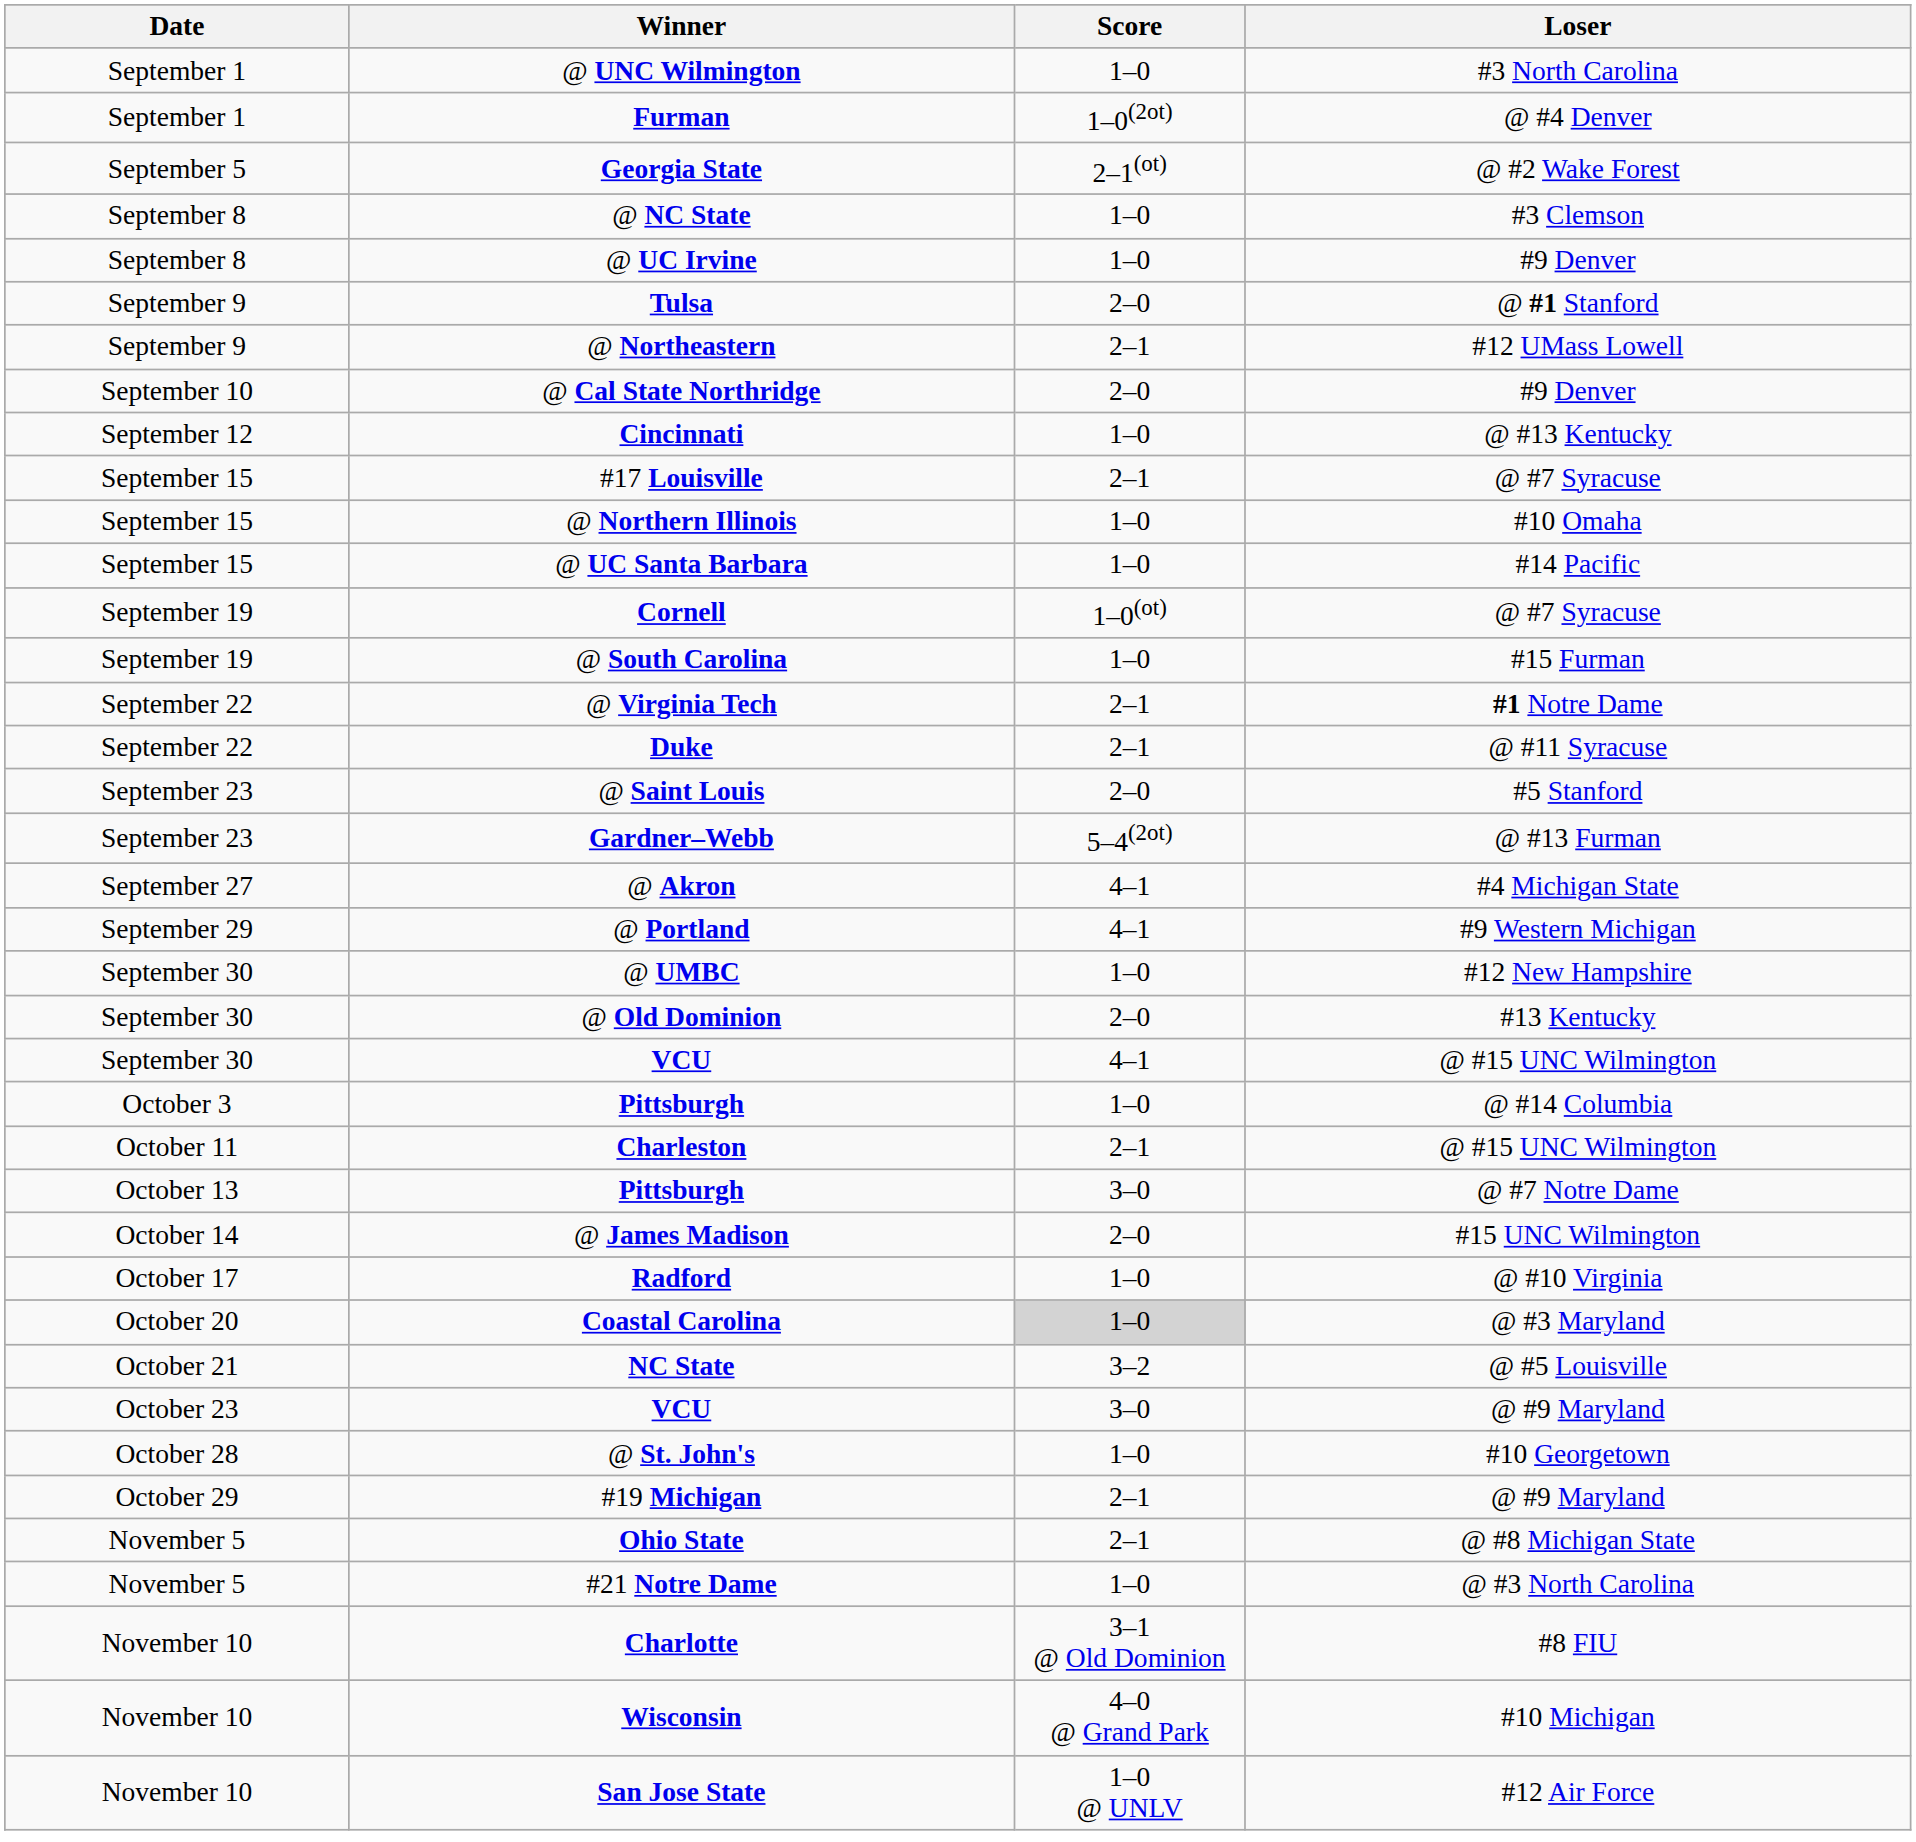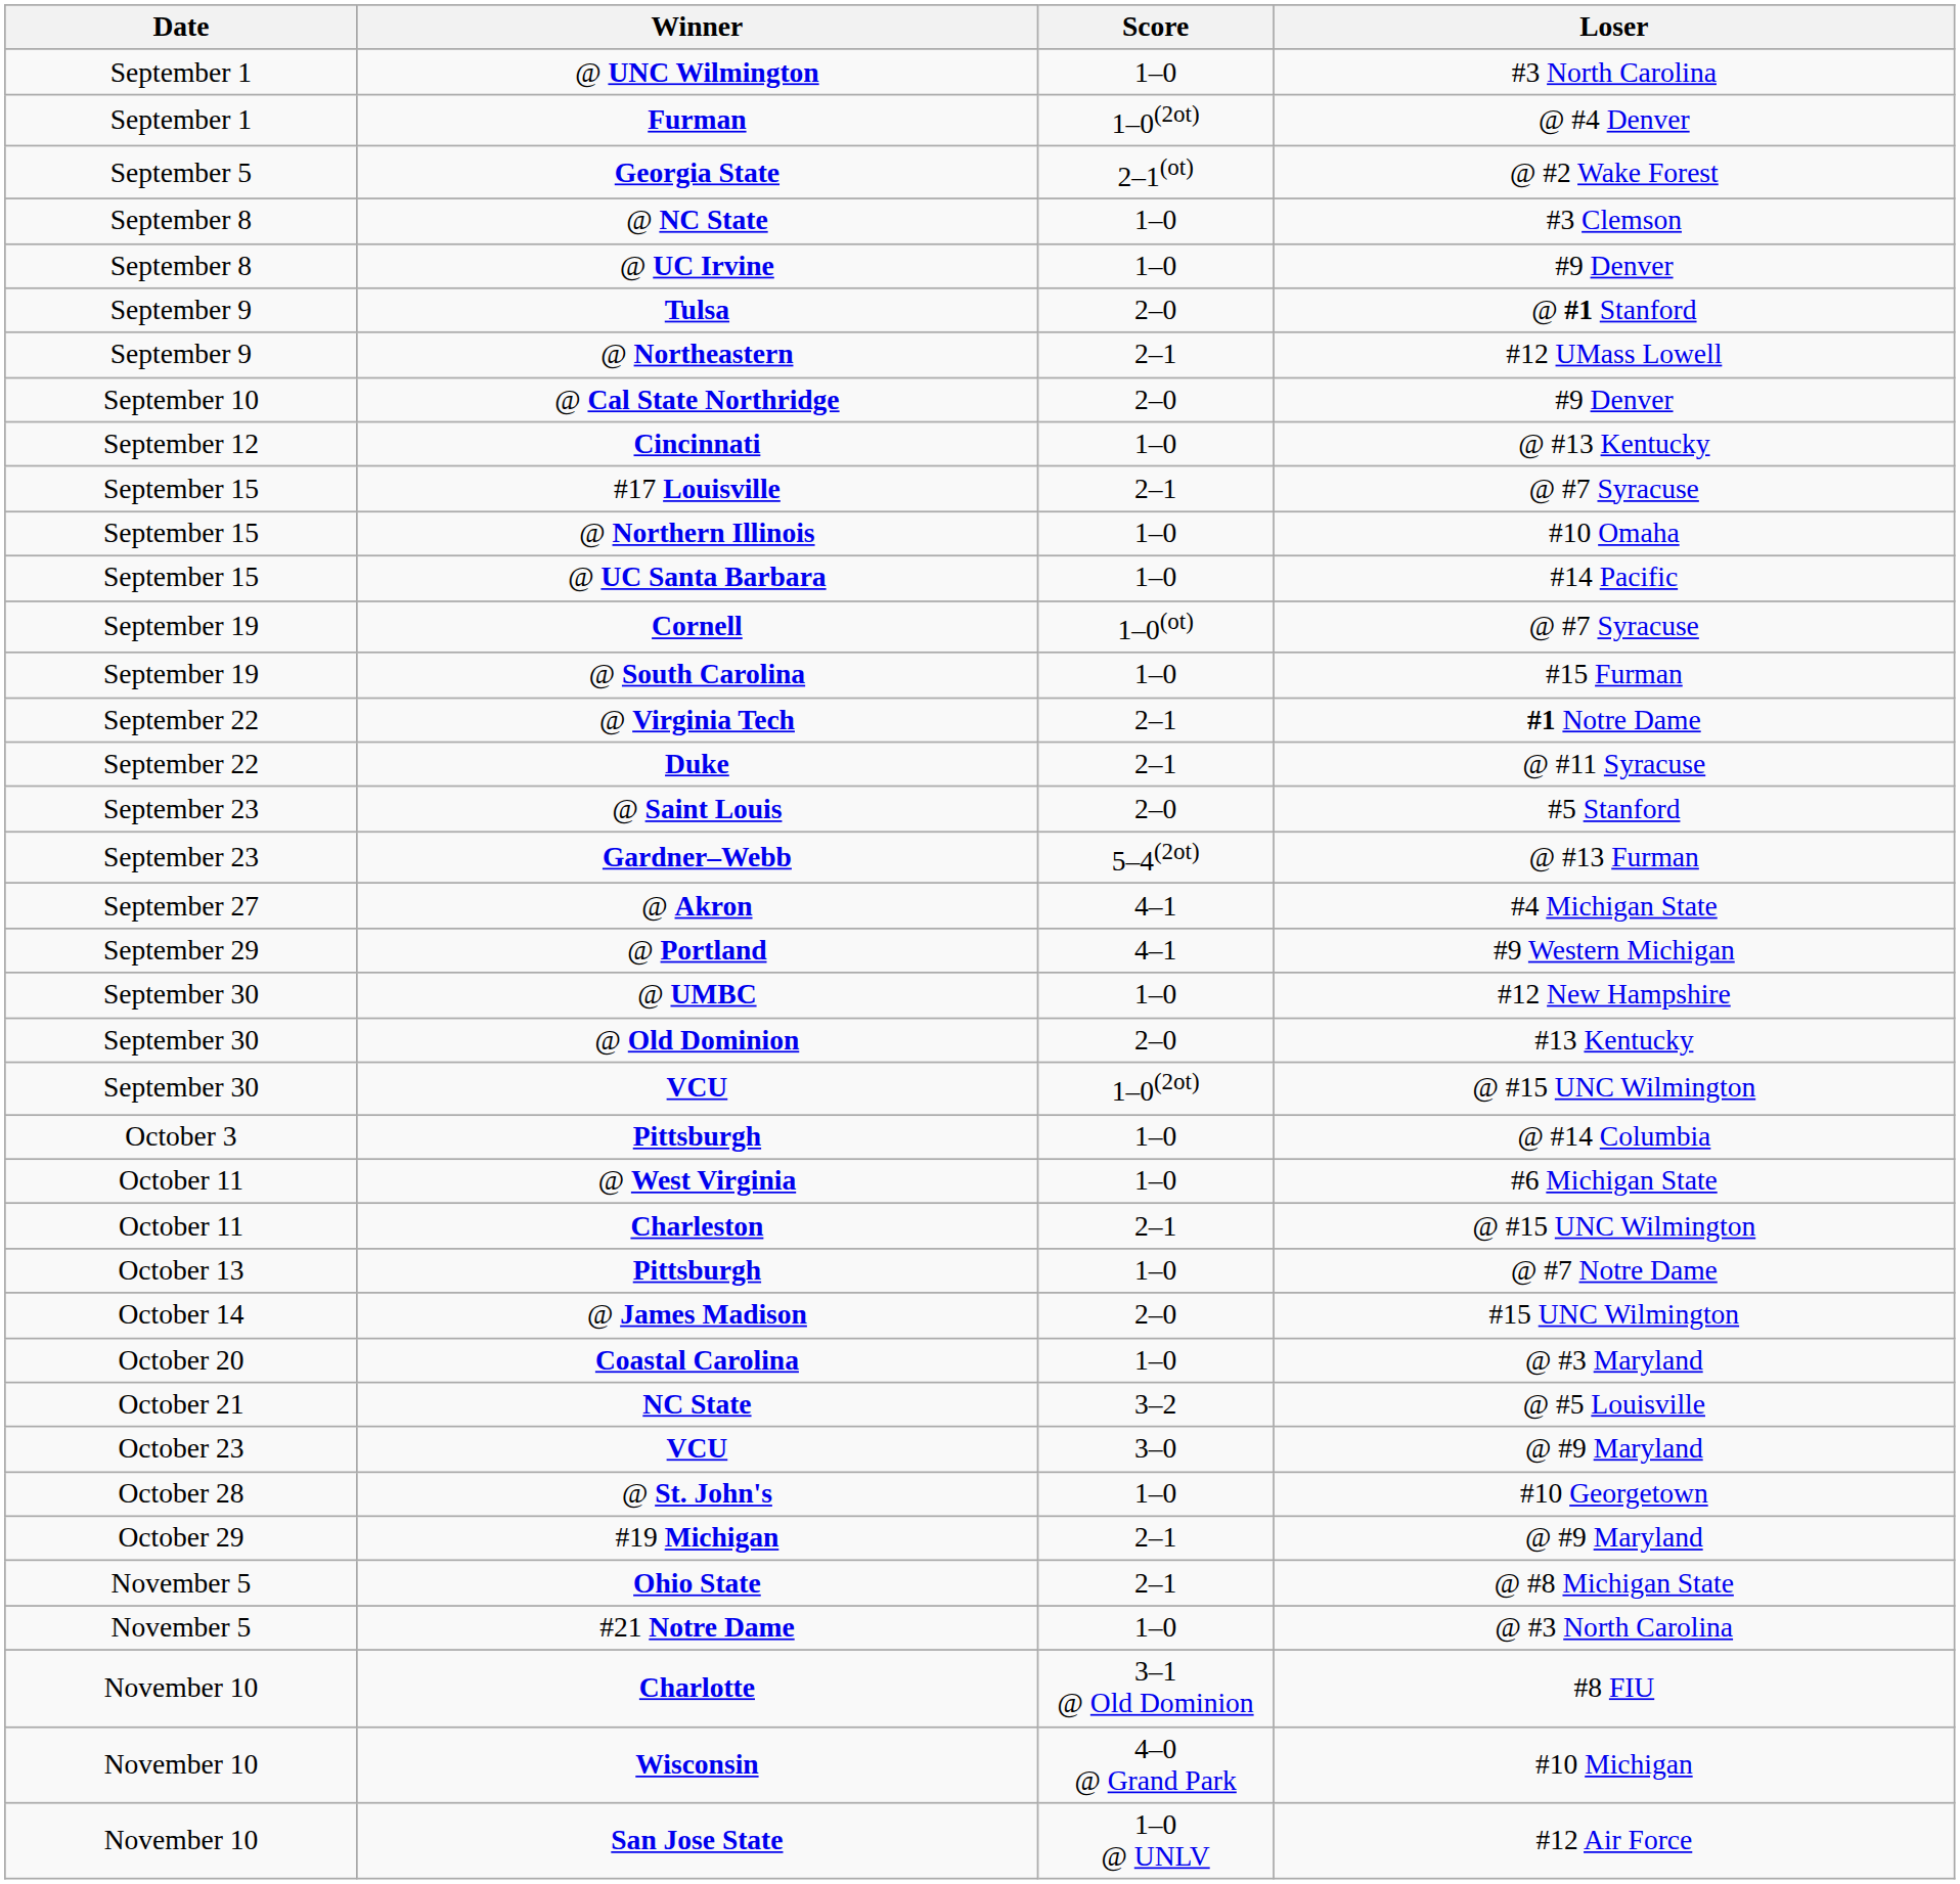 <table class="wikitable" align="center" style="font-size:100%; width:70%">
 <tr>
 <th width="100">Date</th>
 <th width="200">Winner</th>
 <th width="50">Score</th>
 <th width="200">Loser</th>
 </tr>
 <tr>
 <td align="center">September 1</td>
 <td align="center">@ <strong><a href='#'>UNC Wilmington</a></strong></td>
 <td align="center">1–0</td>
 <td align="center">#3 <a href='#'>North Carolina</a></td>
 </tr>
 <tr>
 <td align="center">September 1</td>
 <td align="center"><strong><a href='#'>Furman</a></strong></td>
 <td align="center">1–0<sup>(2ot)</sup></td>
 <td align="center">@ #4 <a href='#'>Denver</a></td>
 </tr>
 <tr>
 <td align="center">September 5</td>
 <td align="center"><strong><a href='#'>Georgia State</a></strong></td>
 <td align="center">2–1<sup>(ot)</sup></td>
 <td align="center">@ #2 <a href='#'>Wake Forest</a></td>
 </tr>
 <tr>
 <td align="center">September 8</td>
 <td align="center">@ <strong><a href='#'>NC State</a></strong></td>
 <td align="center">1–0</td>
 <td align="center">#3 <a href='#'>Clemson</a></td>
 </tr>
 <tr>
 <td align="center">September 8</td>
 <td align="center">@ <strong><a href='#'>UC Irvine</a></strong></td>
 <td align="center">1–0</td>
 <td align="center">#9 <a href='#'>Denver</a></td>
 </tr>
 <tr>
 <td align="center">September 9</td>
 <td align="center"><strong><a href='#'>Tulsa</a></strong></td>
 <td align="center">2–0</td>
 <td align="center">@ <strong>#1</strong> <a href='#'>Stanford</a></td>
 </tr>
 <tr>
 <td align="center">September 9</td>
 <td align="center">@ <strong><a href='#'>Northeastern</a></strong></td>
 <td align="center">2–1</td>
 <td align="center">#12 <a href='#'>UMass Lowell</a></td>
 </tr>
 <tr>
 <td align="center">September 10</td>
 <td align="center">@ <strong><a href='#'>Cal State Northridge</a></strong></td>
 <td align="center">2–0</td>
 <td align="center">#9 <a href='#'>Denver</a></td>
 </tr>
 <tr>
 <td align="center">September 12</td>
 <td align="center"><strong><a href='#'>Cincinnati</a></strong></td>
 <td align="center">1–0</td>
 <td align="center">@ #13 <a href='#'>Kentucky</a></td>
 </tr>
 <tr>
 <td align="center">September 15</td>
 <td align="center">#17 <strong><a href='#'>Louisville</a></strong></td>
 <td align="center">2–1</td>
 <td align="center">@ #7 <a href='#'>Syracuse</a></td>
 </tr>
 <tr>
 <td align="center">September 15</td>
 <td align="center">@ <strong><a href='#'>Northern Illinois</a></strong></td>
 <td align="center">1–0</td>
 <td align="center">#10 <a href='#'>Omaha</a></td>
 </tr>
 <tr>
 <td align="center">September 15</td>
 <td align="center">@ <strong><a href='#'>UC Santa Barbara</a></strong></td>
 <td align="center">1–0</td>
 <td align="center">#14 <a href='#'>Pacific</a></td>
 </tr>
 <tr>
 <td align="center">September 19</td>
 <td align="center"><strong><a href='#'>Cornell</a></strong></td>
 <td align="center">1–0<sup>(ot)</sup></td>
 <td align="center">@ #7 <a href='#'>Syracuse</a></td>
 </tr>
 <tr>
 <td align="center">September 19</td>
 <td align="center">@ <strong><a href='#'>South Carolina</a></strong></td>
 <td align="center">1–0</td>
 <td align="center">#15 <a href='#'>Furman</a></td>
 </tr>
 <tr>
 <td align="center">September 22</td>
 <td align="center">@ <strong><a href='#'>Virginia Tech</a></strong></td>
 <td align="center">2–1</td>
 <td align="center"><strong>#1</strong> <a href='#'>Notre Dame</a></td>
 </tr>
 <tr>
 <td align="center">September 22</td>
 <td align="center"><strong><a href='#'>Duke</a></strong></td>
 <td align="center">2–1</td>
 <td align="center">@ #11 <a href='#'>Syracuse</a></td>
 </tr>
 <tr>
 <td align="center">September 23</td>
 <td align="center">@ <strong><a href='#'>Saint Louis</a></strong></td>
 <td align="center">2–0</td>
 <td align="center">#5 <a href='#'>Stanford</a></td>
 </tr>
 <tr>
 <td align="center">September 23</td>
 <td align="center"><strong><a href='#'>Gardner–Webb</a></strong></td>
 <td align="center">5–4<sup>(2ot)</sup></td>
 <td align="center">@ #13 <a href='#'>Furman</a></td>
 </tr>
 <tr>
 <td align="center">September 27</td>
 <td align="center">@ <strong><a href='#'>Akron</a></strong></td>
 <td align="center">4–1</td>
 <td align="center">#4 <a href='#'>Michigan State</a></td>
 </tr>
 <tr>
 <td align="center">September 29</td>
 <td align="center">@ <strong><a href='#'>Portland</a></strong></td>
 <td align="center">4–1</td>
 <td align="center">#9 <a href='#'>Western Michigan</a></td>
 </tr>
 <tr>
 <td align="center">September 30</td>
 <td align="center">@ <strong><a href='#'>UMBC</a></strong></td>
 <td align="center">1–0</td>
 <td align="center">#12 <a href='#'>New Hampshire</a></td>
 </tr>
 <tr>
 <td align="center">September 30</td>
 <td align="center">@ <strong><a href='#'>Old Dominion</a></strong></td>
 <td align="center">2–0</td>
 <td align="center">#13 <a href='#'>Kentucky</a></td>
 </tr>
 <tr>
 <td align="center">September 30</td>
 <td align="center"><strong><a href='#'>VCU</a></strong></td>
-<td align="center">4–1</td>
+<td align="center">1–0<sup>(2ot)</sup></td>
 <td align="center">@ #15 <a href='#'>UNC Wilmington</a></td>
 </tr>
 <tr>
 <td align="center">October 3</td>
 <td align="center"><strong><a href='#'>Pittsburgh</a></strong></td>
 <td align="center">1–0</td>
 <td align="center">@ #14 <a href='#'>Columbia</a></td>
 </tr>
 <tr>
 <td align="center">October 11</td>
+<td align="center">@ <strong><a href='#'>West Virginia</a></strong></td>
+<td align="center">1–0</td>
+<td align="center">#6 <a href='#'>Michigan State</a></td>
+</tr>
+<tr>
+<td align="center">October 11</td>
 <td align="center"><strong><a href='#'>Charleston</a></strong></td>
 <td align="center">2–1</td>
 <td align="center">@ #15 <a href='#'>UNC Wilmington</a></td>
 </tr>
 <tr>
 <td align="center">October 13</td>
 <td align="center"><strong><a href='#'>Pittsburgh</a> </strong></td>
-<td align="center">3–0</td>
+<td align="center">1–0</td>
 <td align="center">@ #7 <a href='#'>Notre Dame</a></td>
 </tr>
 <tr>
 <td align="center">October 14</td>
 <td align="center">@ <strong><a href='#'>James Madison</a></strong></td>
 <td align="center">2–0</td>
 <td align="center">#15 <a href='#'>UNC Wilmington</a></td>
 </tr>
 <tr>
-<td align="center">October 17</td>
-<td align="center"><strong><a href='#'>Radford</a></strong></td>
-<td align="center">1–0</td>
-<td align="center">@ #10 <a href='#'>Virginia</a></td>
-</tr>
-<tr>
 <td align="center">October 20</td>
 <td align="center"><strong><a href='#'>Coastal Carolina</a></strong></td>
-<td align="center" style="background: lightgrey;">1–0</td>
+<td align="center">1–0</td>
 <td align="center">@ #3 <a href='#'>Maryland</a></td>
 </tr>
 <tr>
 <td align="center">October 21</td>
 <td align="center"><strong><a href='#'>NC State</a></strong></td>
 <td align="center">3–2</td>
 <td align="center">@ #5 <a href='#'>Louisville</a></td>
 </tr>
 <tr>
 <td align="center">October 23</td>
 <td align="center"><strong><a href='#'>VCU</a></strong></td>
 <td align="center">3–0</td>
 <td align="center">@ #9 <a href='#'>Maryland</a></td>
 </tr>
 <tr>
 <td align="center">October 28</td>
 <td align="center">@ <strong><a href='#'>St. John's</a></strong></td>
 <td align="center">1–0</td>
 <td align="center">#10 <a href='#'>Georgetown</a></td>
 </tr>
 <tr>
 <td align="center">October 29</td>
 <td align="center">#19 <strong><a href='#'>Michigan</a></strong></td>
 <td align="center">2–1</td>
 <td align="center">@ #9 <a href='#'>Maryland</a></td>
 </tr>
 <tr>
 <td align="center">November 5</td>
 <td align="center"><strong><a href='#'>Ohio State</a></strong></td>
 <td align="center">2–1</td>
 <td align="center">@ #8 <a href='#'>Michigan State</a></td>
 </tr>
 <tr>
 <td align="center">November 5</td>
 <td align="center">#21 <strong><a href='#'>Notre Dame</a></strong></td>
 <td align="center">1–0</td>
 <td align="center">@ #3 <a href='#'>North Carolina</a></td>
 </tr>
 <tr>
 <td align="center">November 10</td>
 <td align="center"><strong><a href='#'>Charlotte</a></strong></td>
 <td align="center">3–1<br>@ <a href='#'>Old Dominion</a></td>
 <td align="center">#8 <a href='#'>FIU</a></td>
 </tr>
 <tr>
 <td align="center">November 10</td>
 <td align="center"><strong><a href='#'>Wisconsin</a></strong></td>
 <td align="center">4–0<br>@ <a href='#'>Grand Park</a></td>
 <td align="center">#10 <a href='#'>Michigan</a></td>
 </tr>
 <tr>
 <td align="center">November 10</td>
 <td align="center"><strong><a href='#'>San Jose State</a></strong></td>
 <td align="center">1–0<br>@ <a href='#'>UNLV</a></td>
 <td align="center">#12 <a href='#'>Air Force</a></td>
 </tr>
 </table>
